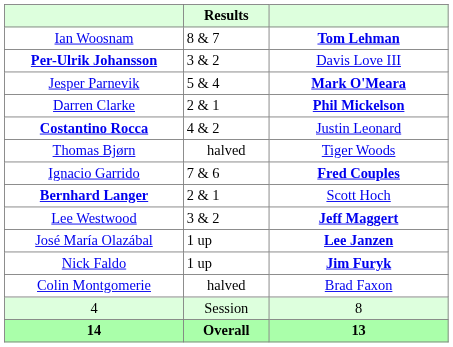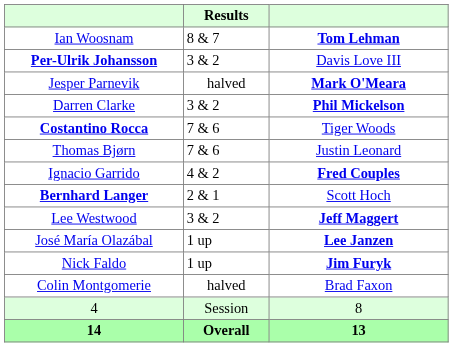 <table border="1" cellpadding="3" style="border-collapse: collapse; text-align:center;">
 <tr style="background:#dfd;">
 <th style="width:12em;"></th>
 <th style="width:5.5em;">Results</th>
 <th style="width:12em;"></th>
 </tr>
 <tr>
 <td><a href='#'>Ian Woosnam</a></td>
 <td align=left> 8 & 7</td>
 <td><strong><a href='#'>Tom Lehman</a></strong></td>
 </tr>
 <tr>
 <td><strong><a href='#'>Per-Ulrik Johansson</a></strong></td>
 <td align=left> 3 & 2</td>
 <td><a href='#'>Davis Love III</a></td>
 </tr>
 <tr>
 <td><a href='#'>Jesper Parnevik</a></td>
-<td align=left> 5 & 4</td>
+<td>halved</td>
 <td><strong><a href='#'>Mark O'Meara</a></strong></td>
 </tr>
 <tr>
 <td><a href='#'>Darren Clarke</a></td>
-<td align=left> 2 & 1</td>
+<td align=left> 3 & 2</td>
 <td><strong><a href='#'>Phil Mickelson</a></strong></td>
 </tr>
 <tr>
 <td><strong><a href='#'>Costantino Rocca</a></strong></td>
-<td align=left> 4 & 2</td>
+<td align=left> 7 & 6</td>
+<td><a href='#'>Tiger Woods</a></td>
+</tr>
+<tr>
+<td><a href='#'>Thomas Bjørn</a></td>
+<td align=left> 7 & 6</td>
 <td><a href='#'>Justin Leonard</a></td>
 </tr>
 <tr>
-<td><a href='#'>Thomas Bjørn</a></td>
-<td>halved</td>
-<td><a href='#'>Tiger Woods</a></td>
-</tr>
-<tr>
 <td><a href='#'>Ignacio Garrido</a></td>
-<td align=left> 7 & 6</td>
+<td align=left> 4 & 2</td>
 <td><strong><a href='#'>Fred Couples</a></strong></td>
 </tr>
 <tr>
 <td><strong><a href='#'>Bernhard Langer</a></strong></td>
 <td align=left> 2 & 1</td>
 <td><a href='#'>Scott Hoch</a></td>
 </tr>
 <tr>
 <td><a href='#'>Lee Westwood</a></td>
 <td align=left> 3 & 2</td>
 <td><strong><a href='#'>Jeff Maggert</a></strong></td>
 </tr>
 <tr>
 <td><a href='#'>José María Olazábal</a></td>
 <td align=left> 1 up</td>
 <td><strong><a href='#'>Lee Janzen</a></strong></td>
 </tr>
 <tr>
 <td><a href='#'>Nick Faldo</a></td>
 <td align=left> 1 up</td>
 <td><strong><a href='#'>Jim Furyk</a></strong></td>
 </tr>
 <tr>
 <td><a href='#'>Colin Montgomerie</a></td>
 <td>halved</td>
 <td><a href='#'>Brad Faxon</a></td>
 </tr>
 <tr style="background:#dfd;">
 <td>4</td>
 <td>Session</td>
 <td>8</td>
 </tr>
 <tr style="background:#afa;">
 <th>14</th>
 <th>Overall</th>
 <th>13</th>
 </tr>
 </table>
